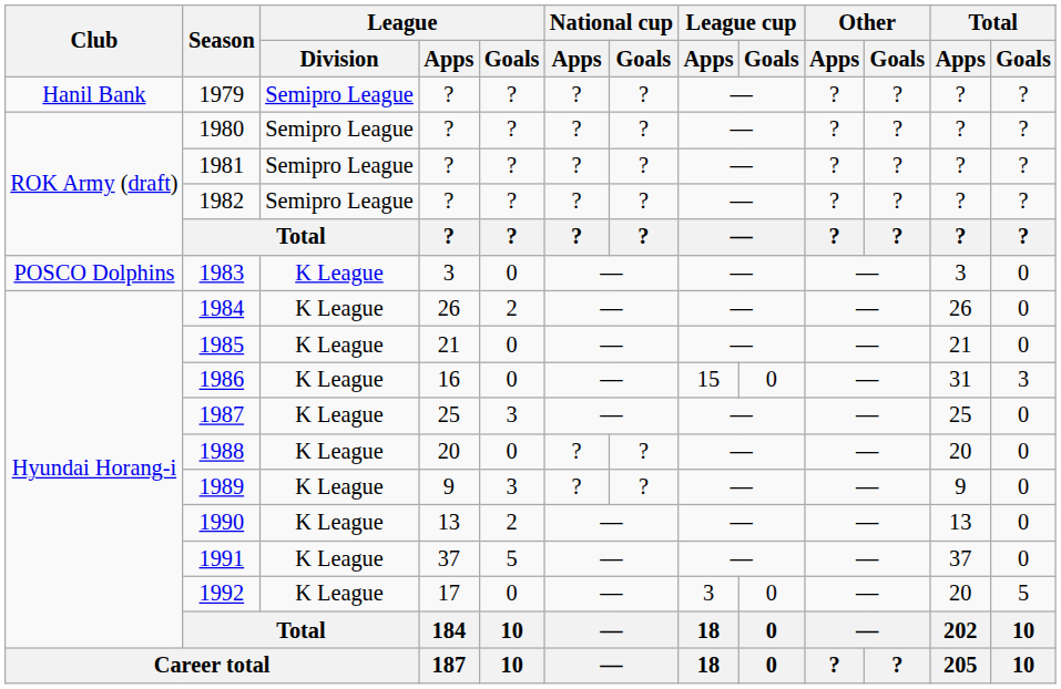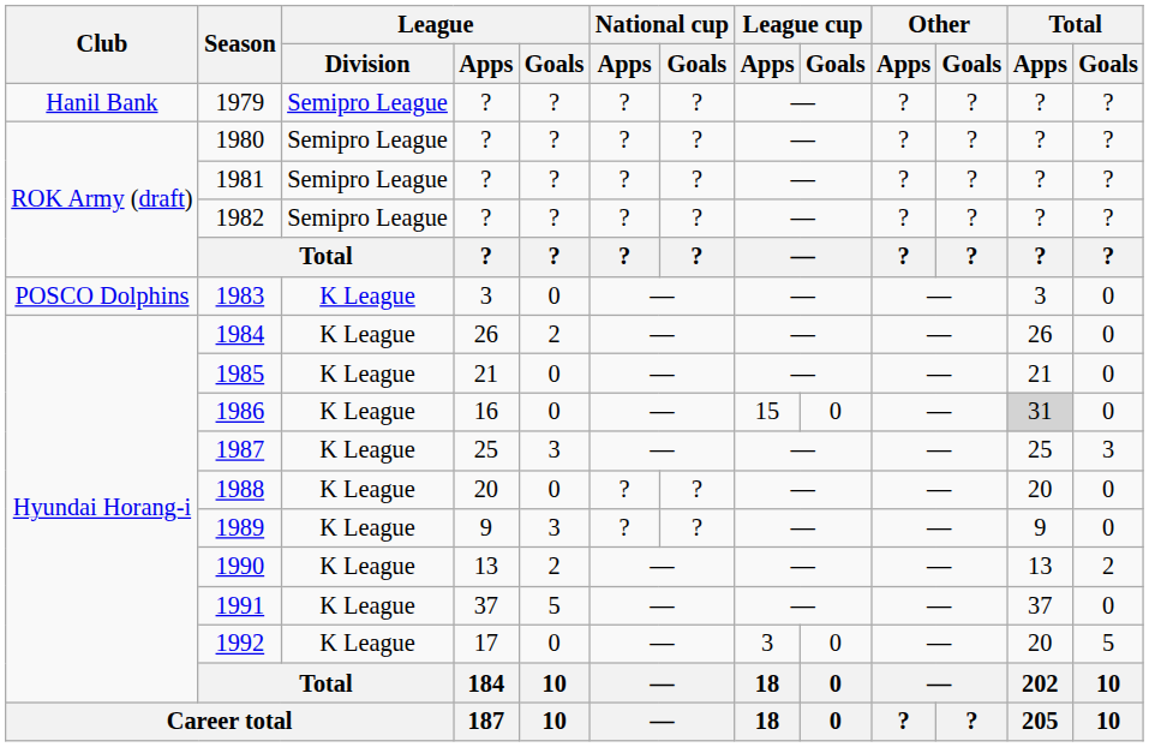 <table class="wikitable" style="text-align:center;">
 <tr>
 <th rowspan="2">Club</th>
 <th rowspan="2">Season</th>
 <th colspan="3">League</th>
 <th colspan="2">National cup</th>
 <th colspan="2">League cup</th>
 <th colspan="2">Other</th>
 <th colspan="2">Total</th>
 </tr>
 <tr>
 <th>Division</th>
 <th>Apps</th>
 <th>Goals</th>
 <th>Apps</th>
 <th>Goals</th>
 <th>Apps</th>
 <th>Goals</th>
 <th>Apps</th>
 <th>Goals</th>
 <th>Apps</th>
 <th>Goals</th>
 </tr>
 <tr>
 <td><a href='#'>Hanil Bank</a></td>
 <td>1979</td>
 <td><a href='#'>Semipro League</a></td>
 <td>?</td>
 <td>?</td>
 <td>?</td>
 <td>?</td>
 <td colspan="2">—</td>
 <td>?</td>
 <td>?</td>
 <td>?</td>
 <td>?</td>
 </tr>
 <tr>
 <td rowspan="4"><a href='#'>ROK Army</a> (<a href='#'>draft</a>)</td>
 <td>1980</td>
 <td>Semipro League</td>
 <td>?</td>
 <td>?</td>
 <td>?</td>
 <td>?</td>
 <td colspan="2">—</td>
 <td>?</td>
 <td>?</td>
 <td>?</td>
 <td>?</td>
 </tr>
 <tr>
 <td>1981</td>
 <td>Semipro League</td>
 <td>?</td>
 <td>?</td>
 <td>?</td>
 <td>?</td>
 <td colspan="2">—</td>
 <td>?</td>
 <td>?</td>
 <td>?</td>
 <td>?</td>
 </tr>
 <tr>
 <td>1982</td>
 <td>Semipro League</td>
 <td>?</td>
 <td>?</td>
 <td>?</td>
 <td>?</td>
 <td colspan="2">—</td>
 <td>?</td>
 <td>?</td>
 <td>?</td>
 <td>?</td>
 </tr>
 <tr>
 <th colspan="2">Total</th>
 <th>?</th>
 <th>?</th>
 <th>?</th>
 <th>?</th>
 <th colspan="2">—</th>
 <th>?</th>
 <th>?</th>
 <th>?</th>
 <th>?</th>
 </tr>
 <tr>
 <td><a href='#'>POSCO Dolphins</a></td>
 <td><a href='#'>1983</a></td>
 <td><a href='#'>K League</a></td>
 <td>3</td>
 <td>0</td>
 <td colspan="2">—</td>
 <td colspan="2">—</td>
 <td colspan="2">—</td>
 <td>3</td>
 <td>0</td>
 </tr>
 <tr>
 <td rowspan="10"><a href='#'>Hyundai Horang-i</a></td>
 <td align="center"><a href='#'>1984</a></td>
 <td>K League</td>
 <td>26</td>
 <td>2</td>
 <td colspan="2">—</td>
 <td colspan="2">—</td>
 <td colspan="2">—</td>
 <td>26</td>
 <td>0</td>
 </tr>
 <tr>
 <td align="center"><a href='#'>1985</a></td>
 <td>K League</td>
 <td>21</td>
 <td>0</td>
 <td colspan="2">—</td>
 <td colspan="2">—</td>
 <td colspan="2">—</td>
 <td>21</td>
 <td>0</td>
 </tr>
 <tr>
 <td align="center"><a href='#'>1986</a></td>
 <td>K League</td>
 <td>16</td>
 <td>0</td>
 <td colspan="2">—</td>
 <td>15</td>
 <td>0</td>
 <td colspan="2">—</td>
-<td>31</td>
-<td>3</td>
+<td style="background: lightgrey;">31</td>
+<td>0</td>
 </tr>
 <tr>
 <td align="center"><a href='#'>1987</a></td>
 <td>K League</td>
 <td>25</td>
 <td>3</td>
 <td colspan="2">—</td>
 <td colspan="2">—</td>
 <td colspan="2">—</td>
 <td>25</td>
-<td>0</td>
+<td>3</td>
 </tr>
 <tr>
 <td align="center"><a href='#'>1988</a></td>
 <td>K League</td>
 <td>20</td>
 <td>0</td>
 <td>?</td>
 <td>?</td>
 <td colspan="2">—</td>
 <td colspan="2">—</td>
 <td>20</td>
 <td>0</td>
 </tr>
 <tr>
 <td align="center"><a href='#'>1989</a></td>
 <td>K League</td>
 <td>9</td>
 <td>3</td>
 <td>?</td>
 <td>?</td>
 <td colspan="2">—</td>
 <td colspan="2">—</td>
 <td>9</td>
 <td>0</td>
 </tr>
 <tr>
 <td align="center"><a href='#'>1990</a></td>
 <td>K League</td>
 <td>13</td>
 <td>2</td>
 <td colspan="2">—</td>
 <td colspan="2">—</td>
 <td colspan="2">—</td>
 <td>13</td>
-<td>0</td>
+<td>2</td>
 </tr>
 <tr>
 <td align="center"><a href='#'>1991</a></td>
 <td>K League</td>
 <td>37</td>
 <td>5</td>
 <td colspan="2">—</td>
 <td colspan="2">—</td>
 <td colspan="2">—</td>
 <td>37</td>
 <td>0</td>
 </tr>
 <tr>
 <td align="center"><a href='#'>1992</a></td>
 <td>K League</td>
 <td>17</td>
 <td>0</td>
 <td colspan="2">—</td>
 <td>3</td>
 <td>0</td>
 <td colspan="2">—</td>
 <td>20</td>
 <td>5</td>
 </tr>
 <tr>
 <th colspan="2">Total</th>
 <th>184</th>
 <th>10</th>
 <th colspan="2">—</th>
 <th>18</th>
 <th>0</th>
 <th colspan="2">—</th>
 <th>202</th>
 <th>10</th>
 </tr>
 <tr>
 <th colspan="3">Career total</th>
 <th>187</th>
 <th>10</th>
 <th colspan="2">—</th>
 <th>18</th>
 <th>0</th>
 <th>?</th>
 <th>?</th>
 <th>205</th>
 <th>10</th>
 </tr>
 </table>
